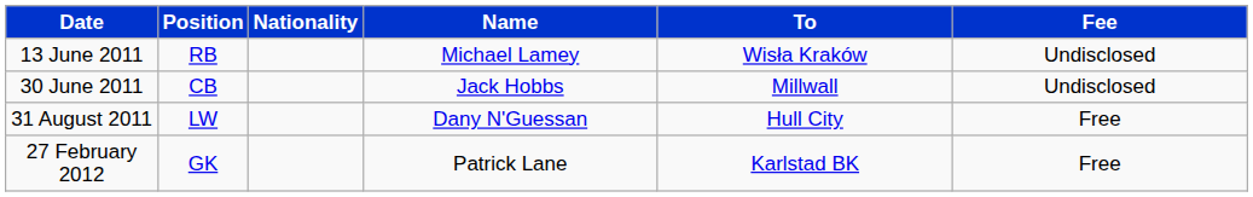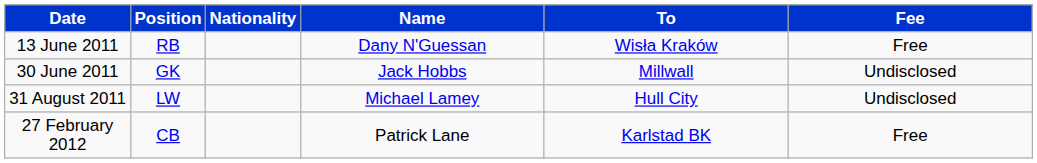 <table class="wikitable" style="text-align:center; font-size:90%">
 <tr>
 <th style="background:#03c; color:white; width:100px;">Date</th>
 <th style="background:#03c; color:white; width:55px;">Position</th>
 <th style="background:#03c; color:white; width:55px;">Nationality</th>
 <th style="background:#03c; color:white; width:200px;">Name</th>
 <th style="background:#03c; color:white; width:200px;">To</th>
 <th style="background:#03c; color:white; width:200px;">Fee</th>
 </tr>
 <tr>
 <td>13 June 2011</td>
 <td><a href='#'>RB</a></td>
 <td></td>
-<td><a href='#'>Michael Lamey</a></td>
+<td><a href='#'>Dany N'Guessan</a></td>
 <td> <a href='#'>Wisła Kraków</a></td>
-<td>Undisclosed</td>
+<td>Free</td>
 </tr>
 <tr>
 <td>30 June 2011</td>
-<td><a href='#'>CB</a></td>
+<td><a href='#'>GK</a></td>
 <td></td>
 <td><a href='#'>Jack Hobbs</a></td>
 <td> <a href='#'>Millwall</a></td>
 <td>Undisclosed</td>
 </tr>
 <tr>
 <td>31 August 2011</td>
 <td><a href='#'>LW</a></td>
 <td></td>
-<td><a href='#'>Dany N'Guessan</a></td>
+<td><a href='#'>Michael Lamey</a></td>
 <td> <a href='#'>Hull City</a></td>
-<td>Free</td>
+<td>Undisclosed</td>
 </tr>
 <tr>
 <td>27 February 2012</td>
-<td><a href='#'>GK</a></td>
+<td><a href='#'>CB</a></td>
 <td></td>
 <td>Patrick Lane</td>
 <td> <a href='#'>Karlstad BK</a></td>
 <td>Free</td>
 </tr>
 </table>
